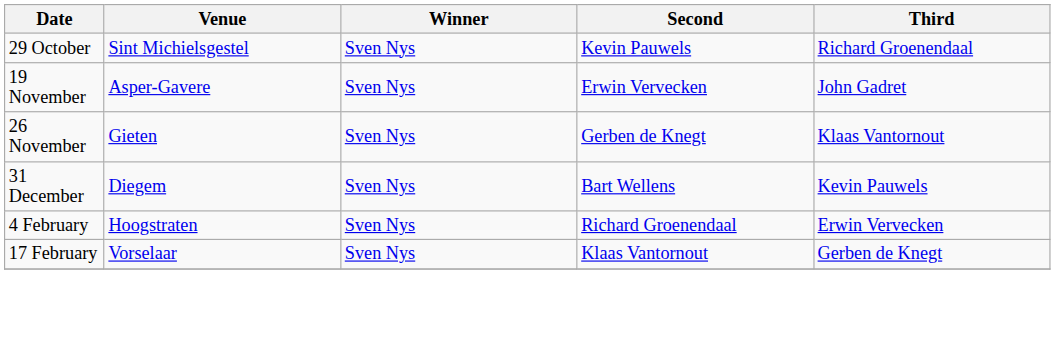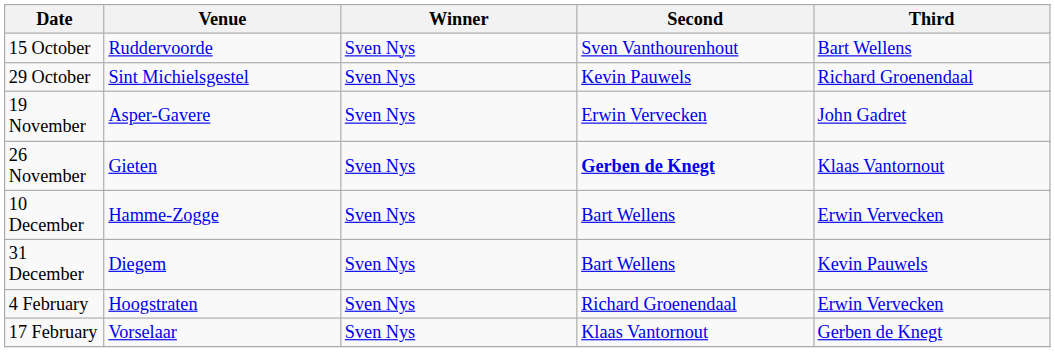 <table class="wikitable">
 <tr>
 <th width=80>Date</th>
 <th width=200>Venue</th>
 <th width=200>Winner</th>
 <th width=200>Second</th>
 <th width=200>Third</th>
+</tr>
+<tr>
+<td>15 October</td>
+<td> <a href='#'>Ruddervoorde</a></td>
+<td> <a href='#'>Sven Nys</a></td>
+<td> <a href='#'>Sven Vanthourenhout</a></td>
+<td> <a href='#'>Bart Wellens</a></td>
 </tr>
 <tr>
 <td>29 October</td>
 <td> <a href='#'>Sint Michielsgestel</a></td>
 <td> <a href='#'>Sven Nys</a></td>
 <td> <a href='#'>Kevin Pauwels</a></td>
 <td> <a href='#'>Richard Groenendaal</a></td>
 </tr>
 <tr>
 <td>19 November</td>
 <td> <a href='#'>Asper-Gavere</a></td>
 <td> <a href='#'>Sven Nys</a></td>
 <td> <a href='#'>Erwin Vervecken</a></td>
 <td> <a href='#'>John Gadret</a></td>
 </tr>
 <tr>
 <td>26 November</td>
 <td> <a href='#'>Gieten</a></td>
 <td> <a href='#'>Sven Nys</a></td>
-<td> <a href='#'>Gerben de Knegt</a></td>
+<td><strong> <a href='#'>Gerben de Knegt</a></strong></td>
 <td> <a href='#'>Klaas Vantornout</a></td>
+</tr>
+<tr>
+<td>10 December</td>
+<td> <a href='#'>Hamme-Zogge</a></td>
+<td> <a href='#'>Sven Nys</a></td>
+<td> <a href='#'>Bart Wellens</a></td>
+<td> <a href='#'>Erwin Vervecken</a></td>
 </tr>
 <tr>
 <td>31 December</td>
 <td> <a href='#'>Diegem</a></td>
 <td> <a href='#'>Sven Nys</a></td>
 <td> <a href='#'>Bart Wellens</a></td>
 <td> <a href='#'>Kevin Pauwels</a></td>
 </tr>
 <tr>
 <td>4 February</td>
 <td> <a href='#'>Hoogstraten</a></td>
 <td> <a href='#'>Sven Nys</a></td>
 <td> <a href='#'>Richard Groenendaal</a></td>
 <td> <a href='#'>Erwin Vervecken</a></td>
 </tr>
 <tr>
 <td>17 February</td>
 <td> <a href='#'>Vorselaar</a></td>
 <td> <a href='#'>Sven Nys</a></td>
 <td> <a href='#'>Klaas Vantornout</a></td>
 <td> <a href='#'>Gerben de Knegt</a></td>
 </tr>
 <tr>
 </tr>
 </table>
